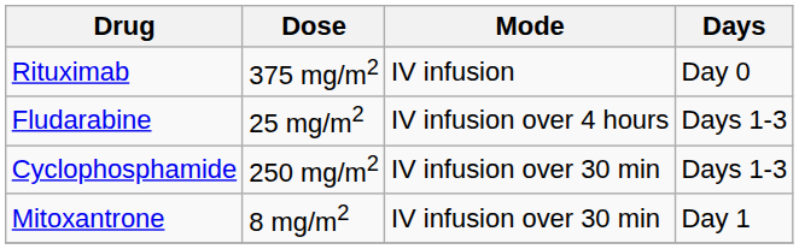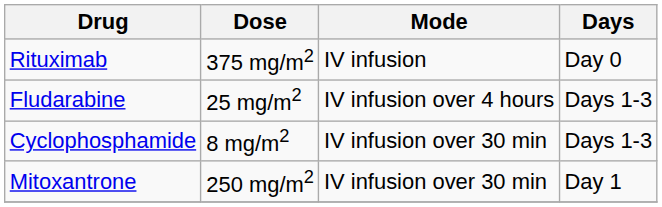 <table class="wikitable">
 <tr>
 <th>Drug</th>
 <th>Dose</th>
 <th>Mode</th>
 <th>Days</th>
 </tr>
 <tr>
 <td><a href='#'>Rituximab</a></td>
 <td>375 mg/m<sup>2</sup></td>
 <td>IV infusion</td>
 <td>Day 0</td>
 </tr>
 <tr>
 <td><a href='#'>Fludarabine</a></td>
 <td>25 mg/m<sup>2</sup></td>
 <td>IV infusion over 4 hours</td>
 <td>Days 1-3</td>
 </tr>
 <tr>
 <td><a href='#'>Cyclophosphamide</a></td>
-<td>250 mg/m<sup>2</sup></td>
+<td>8 mg/m<sup>2</sup></td>
 <td>IV infusion over 30 min</td>
 <td>Days 1-3</td>
 </tr>
 <tr>
 <td><a href='#'>Mitoxantrone</a></td>
-<td>8 mg/m<sup>2</sup></td>
+<td>250 mg/m<sup>2</sup></td>
 <td>IV infusion over 30 min</td>
 <td>Day 1</td>
 </tr>
 <tr>
 </tr>
 </table>
